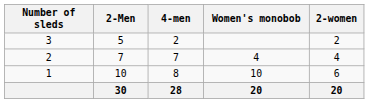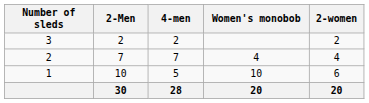 <table class="wikitable sortable" style="text-align:center; font-size:90%">
 <tr>
 <th width=100 align="left">Number of sleds</th>
 <th width=60>2-Men</th>
 <th width=60>4-men</th>
 <th width=120>Women's monobob</th>
 <th width=60>2-women</th>
 </tr>
 <tr>
 <td>3</td>
-<td>5</td>
+<td>2</td>
 <td>2</td>
 <td></td>
 <td>2</td>
 </tr>
 <tr>
 <td>2</td>
 <td>7</td>
 <td>7</td>
 <td>4</td>
 <td>4</td>
 </tr>
 <tr>
 <td>1</td>
 <td>10</td>
-<td>8</td>
+<td>5</td>
 <td>10</td>
 <td>6</td>
 </tr>
 <tr>
 <th></th>
 <th>30</th>
 <th>28</th>
 <th>20</th>
 <th>20</th>
 </tr>
 </table>
